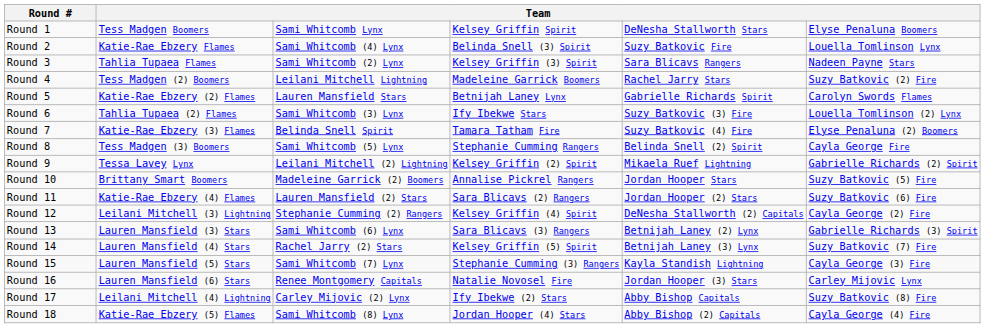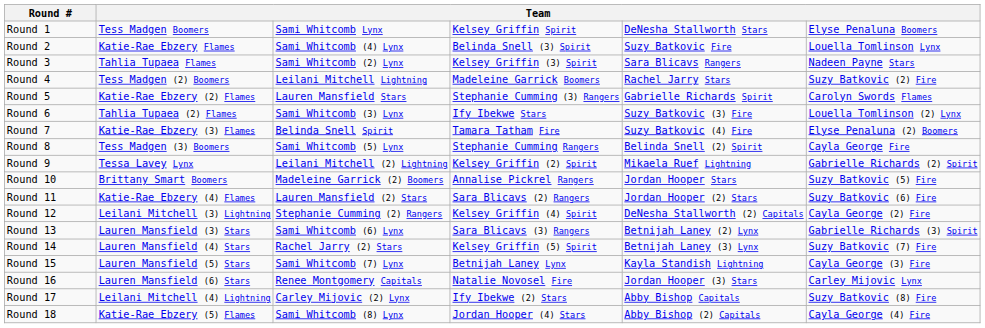 <table class="wikitable" style="width: 90% font-size:80%">
 <tr>
 <th rowspan=1 width=110>Round #</th>
 <th colspan=5 width=50>Team</th>
 </tr>
 <tr>
 <td>Round 1</td>
 <td><a href='#'>Tess Madgen</a> <small> <a href='#'>Boomers</a> </small></td>
 <td><a href='#'>Sami Whitcomb</a> <small> <a href='#'>Lynx</a> </small></td>
 <td><a href='#'>Kelsey Griffin</a> <small> <a href='#'>Spirit</a> </small></td>
 <td><a href='#'>DeNesha Stallworth</a> <small> <a href='#'>Stars</a> </small></td>
 <td><a href='#'>Elyse Penaluna</a> <small> <a href='#'>Boomers</a> </small></td>
 </tr>
 <tr>
 <td>Round 2</td>
 <td><a href='#'>Katie-Rae Ebzery</a> <small> <a href='#'>Flames</a> </small></td>
 <td><a href='#'>Sami Whitcomb</a> <small> (4) <a href='#'>Lynx</a> </small></td>
 <td><a href='#'>Belinda Snell</a> <small> (3) <a href='#'>Spirit</a> </small></td>
 <td><a href='#'>Suzy Batkovic</a> <small> <a href='#'>Fire</a> </small></td>
 <td><a href='#'>Louella Tomlinson</a> <small> <a href='#'>Lynx</a> </small></td>
 </tr>
 <tr>
 <td>Round 3</td>
 <td><a href='#'>Tahlia Tupaea</a> <small> <a href='#'>Flames</a> </small></td>
 <td><a href='#'>Sami Whitcomb</a> <small> (2) <a href='#'>Lynx</a> </small></td>
 <td><a href='#'>Kelsey Griffin</a> <small> (3) <a href='#'>Spirit</a> </small></td>
 <td><a href='#'>Sara Blicavs</a> <small> <a href='#'>Rangers</a> </small></td>
 <td><a href='#'>Nadeen Payne</a> <small> <a href='#'>Stars</a> </small></td>
 </tr>
 <tr>
 <td>Round 4</td>
 <td><a href='#'>Tess Madgen</a> <small> (2) <a href='#'>Boomers</a> </small></td>
 <td><a href='#'>Leilani Mitchell</a> <small> <a href='#'>Lightning</a> </small></td>
 <td><a href='#'>Madeleine Garrick</a> <small> <a href='#'>Boomers</a> </small></td>
 <td><a href='#'>Rachel Jarry</a> <small> <a href='#'>Stars</a> </small></td>
 <td><a href='#'>Suzy Batkovic</a> <small> (2) <a href='#'>Fire</a> </small></td>
 </tr>
 <tr>
 <td>Round 5</td>
 <td><a href='#'>Katie-Rae Ebzery</a> <small> (2) <a href='#'>Flames</a> </small></td>
 <td><a href='#'>Lauren Mansfield</a> <small> <a href='#'>Stars</a> </small></td>
-<td><a href='#'>Betnijah Laney</a> <small> <a href='#'>Lynx</a> </small></td>
+<td><a href='#'>Stephanie Cumming</a><small> (3) <a href='#'>Rangers</a> </small></td>
 <td><a href='#'>Gabrielle Richards</a> <small> <a href='#'>Spirit</a> </small></td>
 <td><a href='#'>Carolyn Swords</a> <small> <a href='#'>Flames</a> </small></td>
 </tr>
 <tr>
 <td>Round 6</td>
 <td><a href='#'>Tahlia Tupaea</a> <small> (2) <a href='#'>Flames</a> </small></td>
 <td><a href='#'>Sami Whitcomb</a> <small> (3) <a href='#'>Lynx</a> </small></td>
 <td><a href='#'>Ify Ibekwe</a> <small> <a href='#'>Stars</a> </small></td>
 <td><a href='#'>Suzy Batkovic</a> <small> (3) <a href='#'>Fire</a> </small></td>
 <td><a href='#'>Louella Tomlinson</a> <small> (2) <a href='#'>Lynx</a> </small></td>
 </tr>
 <tr>
 <td>Round 7</td>
 <td><a href='#'>Katie-Rae Ebzery</a> <small> (3) <a href='#'>Flames</a> </small></td>
 <td><a href='#'>Belinda Snell</a> <small> <a href='#'>Spirit</a> </small></td>
 <td><a href='#'>Tamara Tatham</a> <small> <a href='#'>Fire</a> </small></td>
 <td><a href='#'>Suzy Batkovic</a> <small> (4) <a href='#'>Fire</a> </small></td>
 <td><a href='#'>Elyse Penaluna</a> <small> (2) <a href='#'>Boomers</a> </small></td>
 </tr>
 <tr>
 <td>Round 8</td>
 <td><a href='#'>Tess Madgen</a> <small> (3) <a href='#'>Boomers</a> </small></td>
 <td><a href='#'>Sami Whitcomb</a> <small> (5) <a href='#'>Lynx</a> </small></td>
 <td><a href='#'>Stephanie Cumming</a><small> <a href='#'>Rangers</a> </small></td>
 <td><a href='#'>Belinda Snell</a> <small> (2) <a href='#'>Spirit</a> </small></td>
 <td><a href='#'>Cayla George</a> <small> <a href='#'>Fire</a> </small></td>
 </tr>
 <tr>
 <td>Round 9</td>
 <td><a href='#'>Tessa Lavey</a> <small> <a href='#'>Lynx</a> </small></td>
 <td><a href='#'>Leilani Mitchell</a> <small> (2) <a href='#'>Lightning</a> </small></td>
 <td><a href='#'>Kelsey Griffin</a> <small> (2) <a href='#'>Spirit</a> </small></td>
 <td><a href='#'>Mikaela Ruef</a> <small> <a href='#'>Lightning</a> </small></td>
 <td><a href='#'>Gabrielle Richards</a> <small> (2) <a href='#'>Spirit</a> </small></td>
 </tr>
 <tr>
 <td>Round 10</td>
 <td><a href='#'>Brittany Smart</a> <small> <a href='#'>Boomers</a> </small></td>
 <td><a href='#'>Madeleine Garrick</a> <small> (2) <a href='#'>Boomers</a> </small></td>
 <td><a href='#'>Annalise Pickrel</a> <small> <a href='#'>Rangers</a> </small></td>
 <td><a href='#'>Jordan Hooper</a> <small> <a href='#'>Stars</a> </small></td>
 <td><a href='#'>Suzy Batkovic</a> <small> (5) <a href='#'>Fire</a> </small></td>
 </tr>
 <tr>
 <td>Round 11</td>
 <td><a href='#'>Katie-Rae Ebzery</a> <small> (4) <a href='#'>Flames</a> </small></td>
 <td><a href='#'>Lauren Mansfield</a> <small> (2) <a href='#'>Stars</a> </small></td>
 <td><a href='#'>Sara Blicavs</a> <small> (2) <a href='#'>Rangers</a> </small></td>
 <td><a href='#'>Jordan Hooper</a> <small> (2) <a href='#'>Stars</a> </small></td>
 <td><a href='#'>Suzy Batkovic</a> <small> (6) <a href='#'>Fire</a> </small></td>
 </tr>
 <tr>
 <td>Round 12</td>
 <td><a href='#'>Leilani Mitchell</a> <small> (3) <a href='#'>Lightning</a> </small></td>
 <td><a href='#'>Stephanie Cumming</a><small> (2) <a href='#'>Rangers</a> </small></td>
 <td><a href='#'>Kelsey Griffin</a> <small> (4) <a href='#'>Spirit</a> </small></td>
 <td><a href='#'>DeNesha Stallworth</a> <small> (2) <a href='#'>Capitals</a> </small></td>
 <td><a href='#'>Cayla George</a> <small> (2) <a href='#'>Fire</a> </small></td>
 </tr>
 <tr>
 <td>Round 13</td>
 <td><a href='#'>Lauren Mansfield</a> <small> (3) <a href='#'>Stars</a> </small></td>
 <td><a href='#'>Sami Whitcomb</a> <small> (6) <a href='#'>Lynx</a> </small></td>
 <td><a href='#'>Sara Blicavs</a> <small> (3) <a href='#'>Rangers</a> </small></td>
 <td><a href='#'>Betnijah Laney</a> <small> (2) <a href='#'>Lynx</a> </small></td>
 <td><a href='#'>Gabrielle Richards</a> <small> (3) <a href='#'>Spirit</a> </small></td>
 </tr>
 <tr>
 <td>Round 14</td>
 <td><a href='#'>Lauren Mansfield</a> <small> (4) <a href='#'>Stars</a> </small></td>
 <td><a href='#'>Rachel Jarry</a> <small> (2) <a href='#'>Stars</a> </small></td>
 <td><a href='#'>Kelsey Griffin</a> <small> (5) <a href='#'>Spirit</a> </small></td>
 <td><a href='#'>Betnijah Laney</a> <small> (3) <a href='#'>Lynx</a> </small></td>
 <td><a href='#'>Suzy Batkovic</a> <small> (7) <a href='#'>Fire</a> </small></td>
 </tr>
 <tr>
 <td>Round 15</td>
 <td><a href='#'>Lauren Mansfield</a> <small> (5) <a href='#'>Stars</a> </small></td>
 <td><a href='#'>Sami Whitcomb</a> <small> (7) <a href='#'>Lynx</a> </small></td>
-<td><a href='#'>Stephanie Cumming</a><small> (3) <a href='#'>Rangers</a> </small></td>
+<td><a href='#'>Betnijah Laney</a> <small> <a href='#'>Lynx</a> </small></td>
 <td><a href='#'>Kayla Standish</a> <small> <a href='#'>Lightning</a> </small></td>
 <td><a href='#'>Cayla George</a> <small> (3) <a href='#'>Fire</a> </small></td>
 </tr>
 <tr>
 <td>Round 16</td>
 <td><a href='#'>Lauren Mansfield</a> <small> (6) <a href='#'>Stars</a> </small></td>
 <td><a href='#'>Renee Montgomery</a> <small> <a href='#'>Capitals</a> </small></td>
 <td><a href='#'>Natalie Novosel</a> <small> <a href='#'>Fire</a> </small></td>
 <td><a href='#'>Jordan Hooper</a> <small> (3) <a href='#'>Stars</a> </small></td>
 <td><a href='#'>Carley Mijovic</a> <small> <a href='#'>Lynx</a> </small></td>
 </tr>
 <tr>
 <td>Round 17</td>
 <td><a href='#'>Leilani Mitchell</a> <small> (4) <a href='#'>Lightning</a> </small></td>
 <td><a href='#'>Carley Mijovic</a> <small> (2) <a href='#'>Lynx</a> </small></td>
 <td><a href='#'>Ify Ibekwe</a> <small> (2) <a href='#'>Stars</a> </small></td>
 <td><a href='#'>Abby Bishop</a> <small> <a href='#'>Capitals</a> </small></td>
 <td><a href='#'>Suzy Batkovic</a> <small> (8) <a href='#'>Fire</a> </small></td>
 </tr>
 <tr>
 <td>Round 18</td>
 <td><a href='#'>Katie-Rae Ebzery</a> <small> (5) <a href='#'>Flames</a> </small></td>
 <td><a href='#'>Sami Whitcomb</a> <small> (8) <a href='#'>Lynx</a> </small></td>
 <td><a href='#'>Jordan Hooper</a> <small> (4) <a href='#'>Stars</a> </small></td>
 <td><a href='#'>Abby Bishop</a> <small> (2) <a href='#'>Capitals</a> </small></td>
 <td><a href='#'>Cayla George</a> <small> (4) <a href='#'>Fire</a> </small></td>
 </tr>
 </table>
